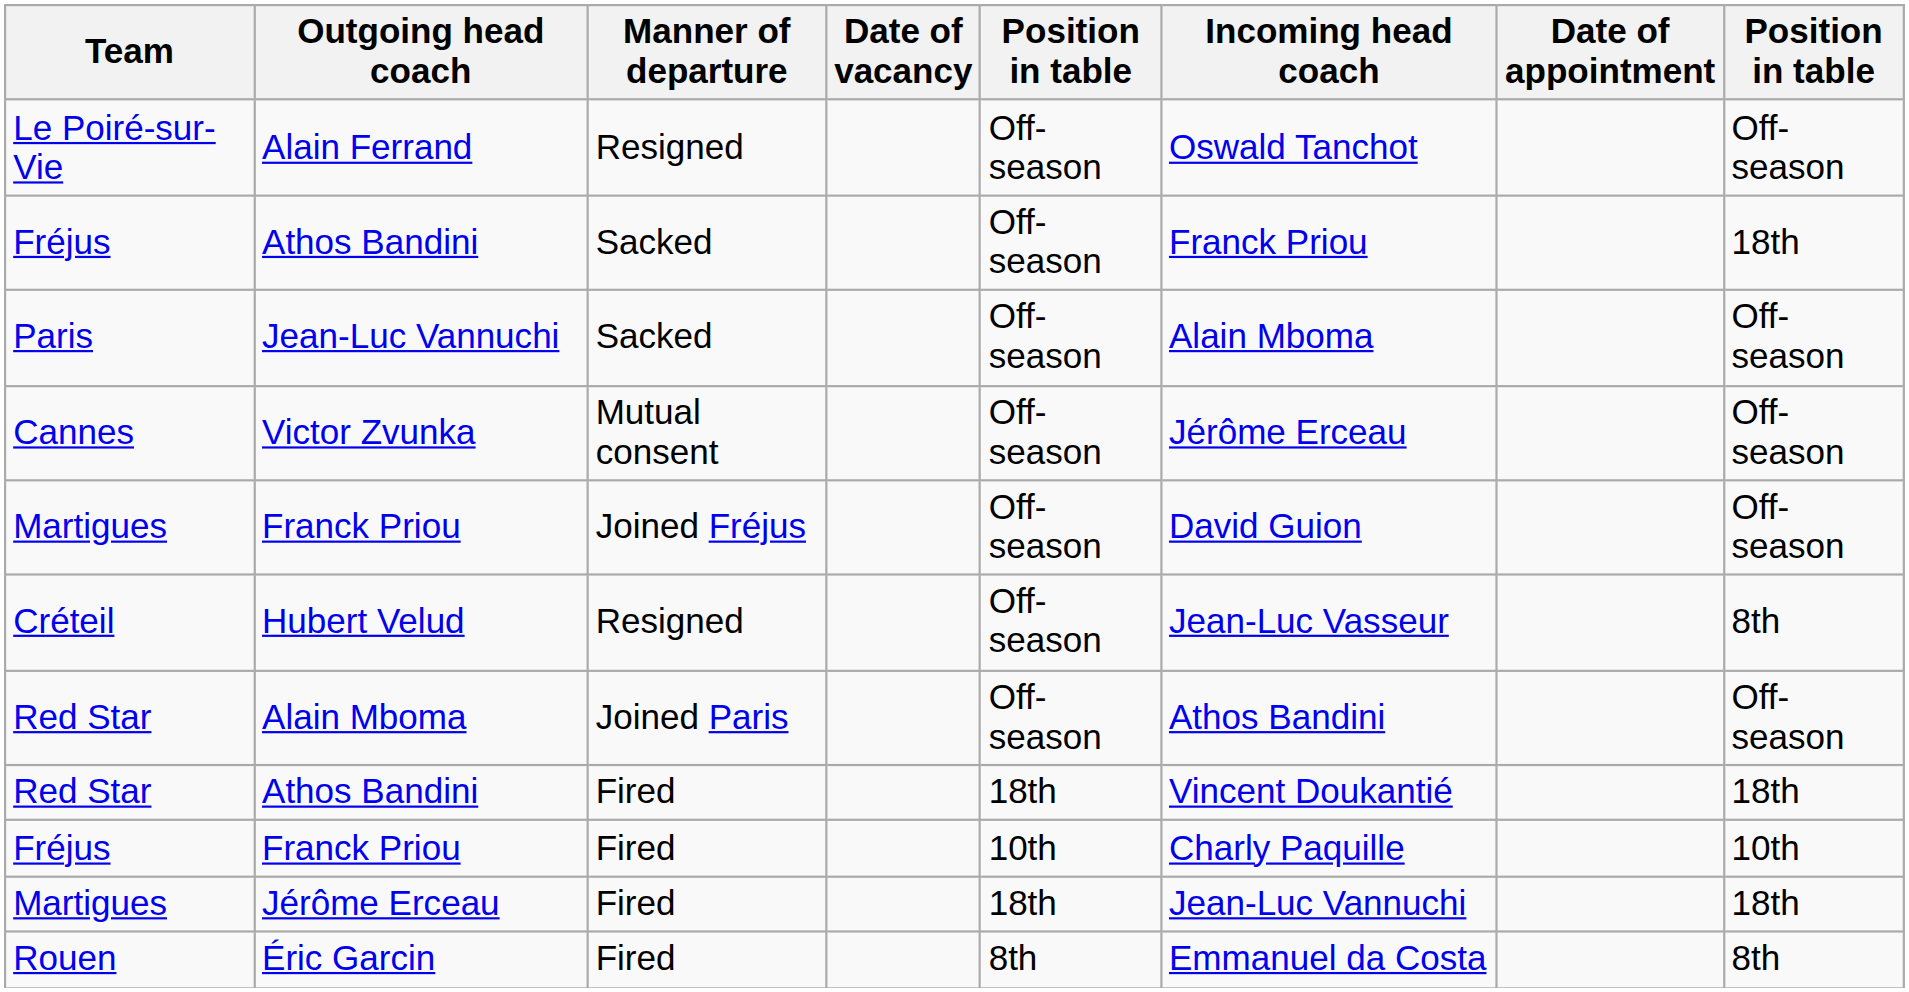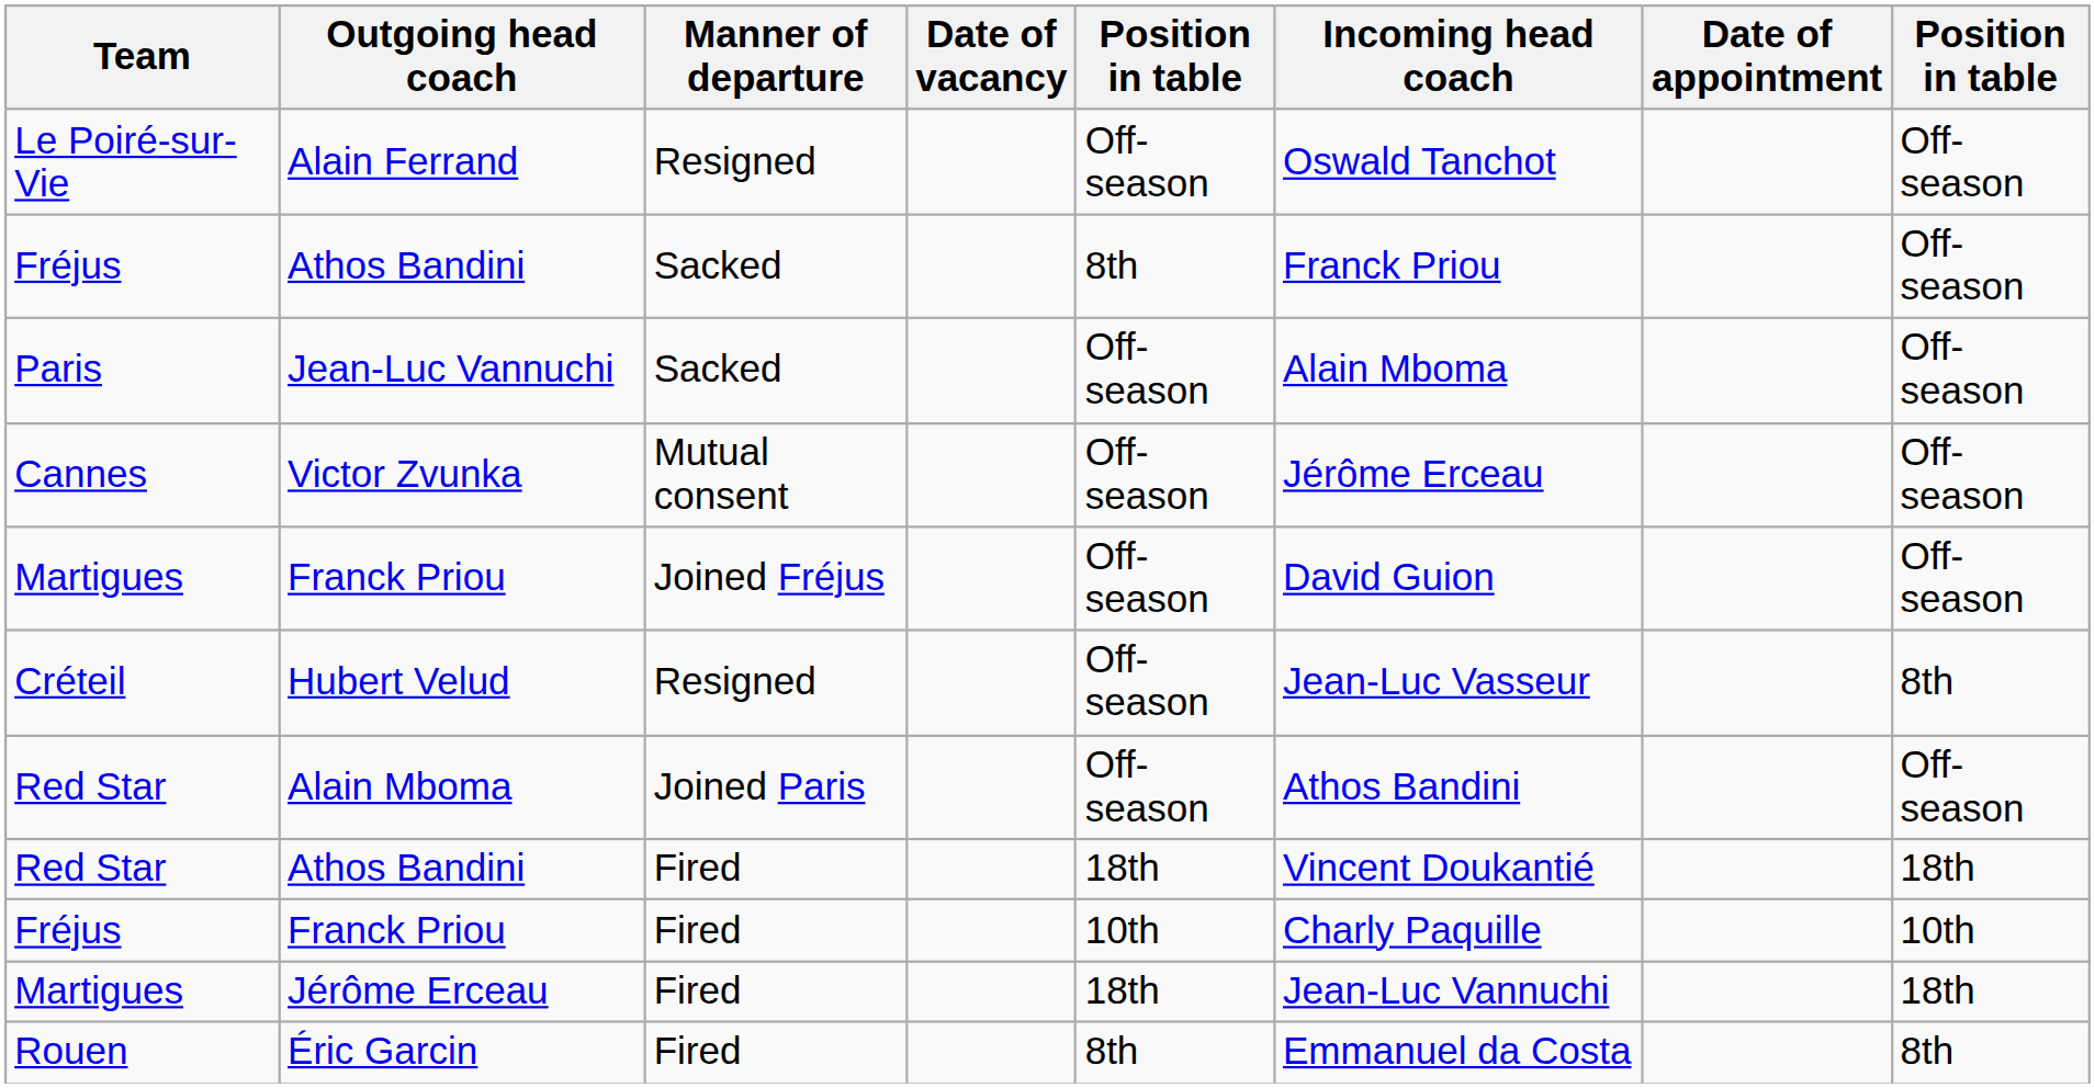 <table class="wikitable sortable">
 <tr>
 <th>Team</th>
 <th>Outgoing head coach</th>
 <th>Manner of<br>departure</th>
 <th>Date of<br>vacancy</th>
 <th>Position<br>in table</th>
 <th>Incoming head coach</th>
 <th>Date of<br>appointment</th>
 <th>Position<br>in table</th>
 </tr>
 <tr>
 <td><a href='#'>Le Poiré-sur-Vie</a></td>
 <td> <a href='#'>Alain Ferrand</a></td>
 <td>Resigned</td>
 <td></td>
 <td>Off-season</td>
 <td> <a href='#'>Oswald Tanchot</a></td>
 <td></td>
 <td>Off-season</td>
 </tr>
 <tr>
 <td><a href='#'>Fréjus</a></td>
 <td> <a href='#'>Athos Bandini</a></td>
 <td>Sacked</td>
 <td></td>
-<td>Off-season</td>
+<td>8th</td>
 <td> <a href='#'>Franck Priou</a></td>
 <td></td>
-<td>18th</td>
+<td>Off-season</td>
 </tr>
 <tr>
 <td><a href='#'>Paris</a></td>
 <td> <a href='#'>Jean-Luc Vannuchi</a></td>
 <td>Sacked</td>
 <td></td>
 <td>Off-season</td>
 <td> <a href='#'>Alain Mboma</a></td>
 <td></td>
 <td>Off-season</td>
 </tr>
 <tr>
 <td><a href='#'>Cannes</a></td>
 <td> <a href='#'>Victor Zvunka</a></td>
 <td>Mutual consent</td>
 <td></td>
 <td>Off-season</td>
 <td> <a href='#'>Jérôme Erceau</a></td>
 <td></td>
 <td>Off-season</td>
 </tr>
 <tr>
 <td><a href='#'>Martigues</a></td>
 <td> <a href='#'>Franck Priou</a></td>
 <td>Joined <a href='#'>Fréjus</a></td>
 <td></td>
 <td>Off-season</td>
 <td> <a href='#'>David Guion</a></td>
 <td></td>
 <td>Off-season</td>
 </tr>
 <tr>
 <td><a href='#'>Créteil</a></td>
 <td> <a href='#'>Hubert Velud</a></td>
 <td>Resigned</td>
 <td></td>
 <td>Off-season</td>
 <td> <a href='#'>Jean-Luc Vasseur</a></td>
 <td></td>
 <td>8th</td>
 </tr>
 <tr>
 <td><a href='#'>Red Star</a></td>
 <td> <a href='#'>Alain Mboma</a></td>
 <td>Joined <a href='#'>Paris</a></td>
 <td></td>
 <td>Off-season</td>
 <td> <a href='#'>Athos Bandini</a></td>
 <td></td>
 <td>Off-season</td>
 </tr>
 <tr>
 <td><a href='#'>Red Star</a></td>
 <td> <a href='#'>Athos Bandini</a></td>
 <td>Fired</td>
 <td></td>
 <td>18th</td>
 <td> <a href='#'>Vincent Doukantié</a></td>
 <td></td>
 <td>18th</td>
 </tr>
 <tr>
 <td><a href='#'>Fréjus</a></td>
 <td> <a href='#'>Franck Priou</a></td>
 <td>Fired</td>
 <td></td>
 <td>10th</td>
 <td> <a href='#'>Charly Paquille</a></td>
 <td></td>
 <td>10th</td>
 </tr>
 <tr>
 <td><a href='#'>Martigues</a></td>
 <td> <a href='#'>Jérôme Erceau</a></td>
 <td>Fired</td>
 <td></td>
 <td>18th</td>
 <td> <a href='#'>Jean-Luc Vannuchi</a></td>
 <td></td>
 <td>18th</td>
 </tr>
 <tr>
 <td><a href='#'>Rouen</a></td>
 <td> <a href='#'>Éric Garcin</a></td>
 <td>Fired</td>
 <td></td>
 <td>8th</td>
 <td> <a href='#'>Emmanuel da Costa</a></td>
 <td></td>
 <td>8th</td>
 </tr>
 </table>
